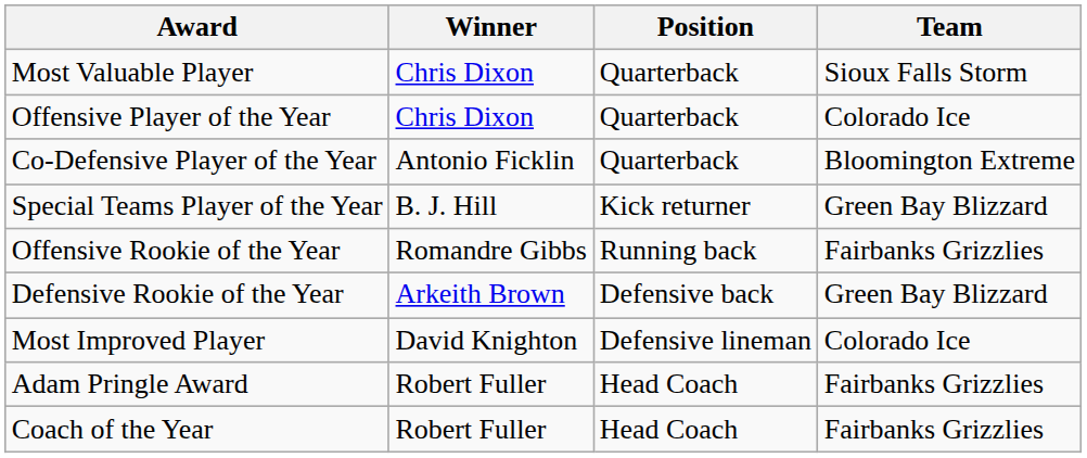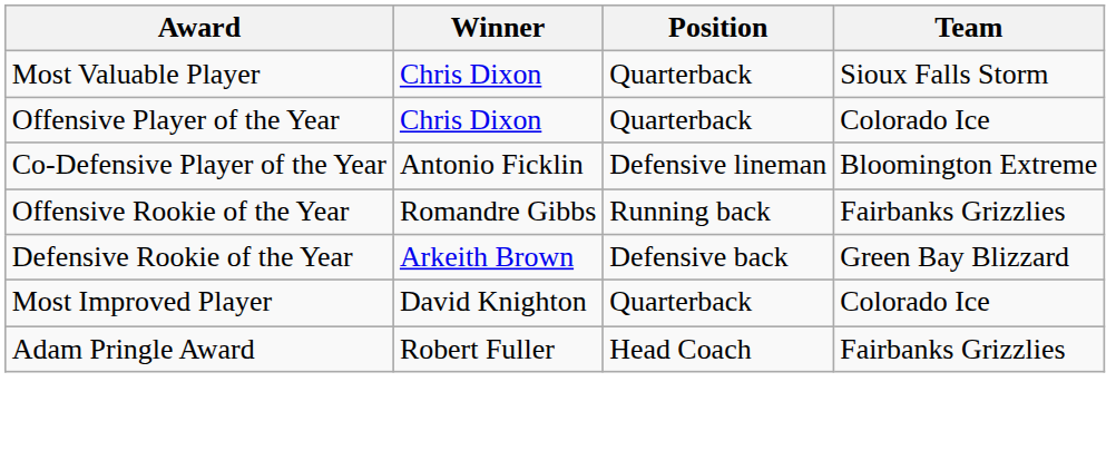 <table class="wikitable">
 <tr>
 <th>Award</th>
 <th>Winner</th>
 <th>Position</th>
 <th>Team</th>
 </tr>
 <tr>
 <td>Most Valuable Player</td>
 <td><a href='#'>Chris Dixon</a></td>
 <td>Quarterback</td>
 <td>Sioux Falls Storm</td>
 </tr>
 <tr>
 <td>Offensive Player of the Year</td>
 <td><a href='#'>Chris Dixon</a></td>
 <td>Quarterback</td>
 <td>Colorado Ice</td>
 </tr>
 <tr>
 <td>Co-Defensive Player of the Year</td>
 <td>Antonio Ficklin</td>
-<td>Quarterback</td>
+<td>Defensive lineman</td>
 <td>Bloomington Extreme</td>
-</tr>
-<tr>
-<td>Special Teams Player of the Year</td>
-<td>B. J. Hill</td>
-<td>Kick returner</td>
-<td>Green Bay Blizzard</td>
 </tr>
 <tr>
 <td>Offensive Rookie of the Year</td>
 <td>Romandre Gibbs</td>
 <td>Running back</td>
 <td>Fairbanks Grizzlies</td>
 </tr>
 <tr>
 <td>Defensive Rookie of the Year</td>
 <td><a href='#'>Arkeith Brown</a></td>
 <td>Defensive back</td>
 <td>Green Bay Blizzard</td>
 </tr>
 <tr>
 <td>Most Improved Player</td>
 <td>David Knighton</td>
-<td>Defensive lineman</td>
+<td>Quarterback</td>
 <td>Colorado Ice</td>
 </tr>
 <tr>
 <td>Adam Pringle Award</td>
 <td>Robert Fuller</td>
 <td>Head Coach</td>
 <td>Fairbanks Grizzlies</td>
 </tr>
-<tr>
-<td>Coach of the Year</td>
-<td>Robert Fuller</td>
-<td>Head Coach</td>
-<td>Fairbanks Grizzlies</td>
-</tr>
 </table>
